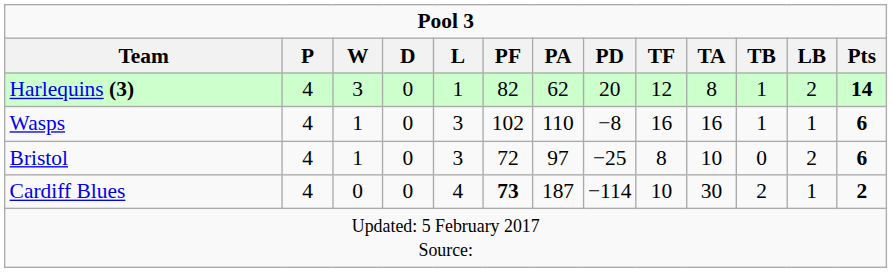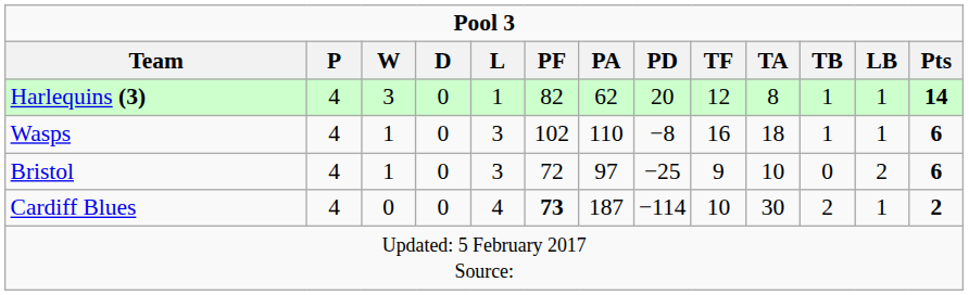 <table class="wikitable" style="text-align:center">
 <tr>
 <td colspan="13" cellpadding="0" cellspacing="0"><strong>Pool 3</strong></td>
 </tr>
 <tr>
 <th style="width:200px">Team</th>
 <th width="30">P</th>
 <th width="30">W</th>
 <th width="30">D</th>
 <th width="30">L</th>
 <th width="30">PF</th>
 <th width="30">PA</th>
 <th width="30">PD</th>
 <th width="30">TF</th>
 <th width="30">TA</th>
 <th width="30">TB</th>
 <th width="30">LB</th>
 <th width="30">Pts</th>
 </tr>
 <tr style="background:#cfc">
 <td align="left"> <a href='#'>Harlequins</a> <strong>(3)</strong></td>
 <td>4</td>
 <td>3</td>
 <td>0</td>
 <td>1</td>
 <td>82</td>
 <td>62</td>
 <td>20</td>
 <td>12</td>
 <td>8</td>
 <td>1</td>
-<td>2</td>
+<td>1</td>
 <td><strong>14</strong></td>
 </tr>
 <tr>
 <td align="left"> <a href='#'>Wasps</a></td>
 <td>4</td>
 <td>1</td>
 <td>0</td>
 <td>3</td>
 <td>102</td>
 <td>110</td>
 <td>−8</td>
 <td>16</td>
-<td>16</td>
+<td>18</td>
 <td>1</td>
 <td>1</td>
 <td><strong>6</strong></td>
 </tr>
 <tr>
 <td align="left"> <a href='#'>Bristol</a></td>
 <td>4</td>
 <td>1</td>
 <td>0</td>
 <td>3</td>
 <td>72</td>
 <td>97</td>
 <td>−25</td>
-<td>8</td>
+<td>9</td>
 <td>10</td>
 <td>0</td>
 <td>2</td>
 <td><strong>6</strong></td>
 </tr>
 <tr>
 <td align="left"> <a href='#'>Cardiff Blues</a></td>
 <td>4</td>
 <td>0</td>
 <td>0</td>
 <td>4</td>
 <td><strong>73</strong></td>
 <td>187</td>
 <td>−114</td>
 <td>10</td>
 <td>30</td>
 <td>2</td>
 <td>1</td>
 <td><strong>2</strong></td>
 </tr>
 <tr>
 <td colspan="13" style="border:0px"><small>Updated: 5 February 2017<br>Source: </small></td>
 </tr>
 </table>
